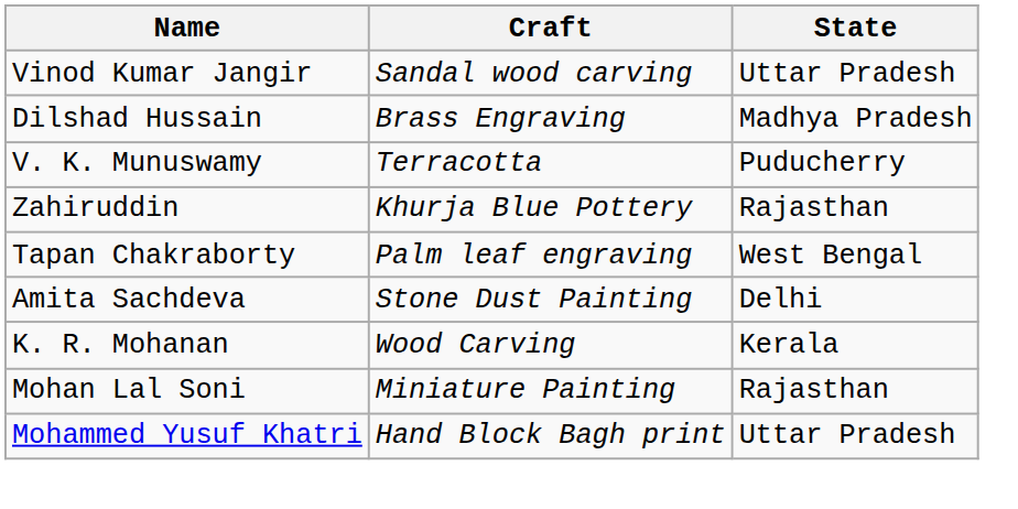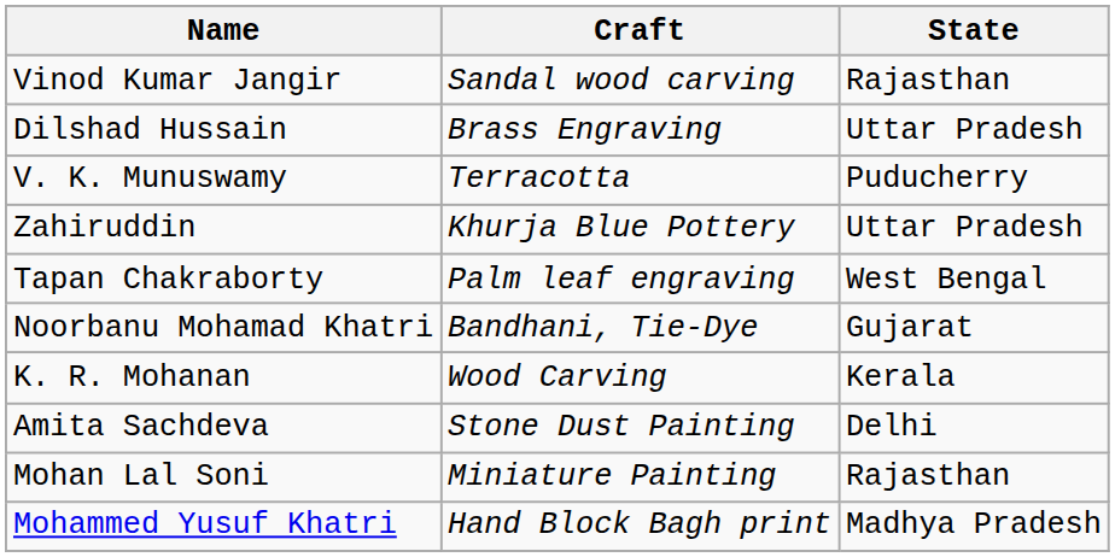 <table class="wikitable sortable">
 <tr>
 <th>Name</th>
 <th class="unsortable">Craft</th>
 <th>State</th>
 </tr>
 <tr>
 <td>Vinod Kumar Jangir</td>
 <td><em>Sandal wood carving</em></td>
-<td>Uttar Pradesh</td>
+<td>Rajasthan</td>
 </tr>
 <tr>
 <td>Dilshad Hussain</td>
 <td><em>Brass Engraving</em></td>
-<td>Madhya Pradesh</td>
+<td>Uttar Pradesh</td>
 </tr>
 <tr>
 <td>V. K. Munuswamy</td>
 <td><em>Terracotta</em></td>
 <td>Puducherry</td>
 </tr>
 <tr>
 <td>Zahiruddin</td>
 <td><em>Khurja Blue Pottery</em></td>
-<td>Rajasthan</td>
+<td>Uttar Pradesh</td>
 </tr>
 <tr>
 <td>Tapan Chakraborty</td>
 <td><em>Palm leaf engraving</em></td>
 <td>West Bengal</td>
 </tr>
 <tr>
-<td>Amita Sachdeva</td>
-<td><em>Stone Dust Painting</em></td>
-<td>Delhi</td>
+<td>Noorbanu Mohamad Khatri</td>
+<td><em>Bandhani, Tie-Dye</em></td>
+<td>Gujarat</td>
 </tr>
 <tr>
 <td>K. R. Mohanan</td>
 <td><em>Wood Carving</em></td>
 <td>Kerala</td>
+</tr>
+<tr>
+<td>Amita Sachdeva</td>
+<td><em>Stone Dust Painting</em></td>
+<td>Delhi</td>
 </tr>
 <tr>
 <td>Mohan Lal Soni</td>
 <td><em>Miniature Painting</em></td>
 <td>Rajasthan</td>
 </tr>
 <tr>
 <td><a href='#'>Mohammed Yusuf Khatri</a></td>
 <td><em>Hand Block Bagh print</em></td>
-<td>Uttar Pradesh</td>
+<td>Madhya Pradesh</td>
 </tr>
 </table>
